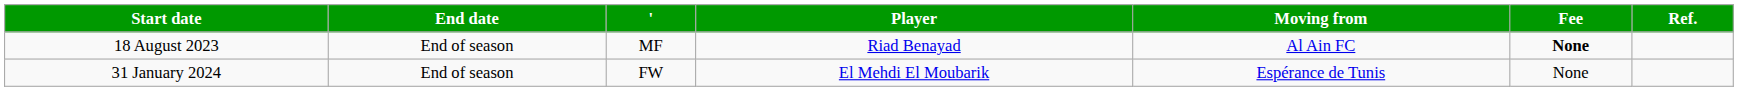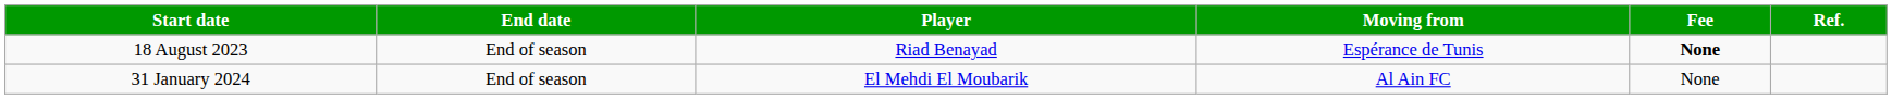 <table class="wikitable" style="width:80%; text-align:center; font-size:95%; text-align:centre;">
 <tr>
 <th style="background:#009900; color:white;">Start date</th>
 <th style="background:#009900; color:white;">End date</th>
-<th style="background:#009900; color:white;">'</th>
 <th style="background:#009900; color:white;">Player</th>
 <th style="background:#009900; color:white;">Moving from</th>
 <th style="background:#009900; color:white;">Fee</th>
 <th style="background:#009900; color:white;">Ref.</th>
 </tr>
 <tr>
 <td>18 August 2023</td>
 <td>End of season</td>
-<td>MF</td>
 <td> <a href='#'>Riad Benayad</a></td>
-<td> <a href='#'>Al Ain FC</a></td>
+<td> <a href='#'>Espérance de Tunis</a></td>
 <td><strong>None</strong></td>
 <td></td>
 </tr>
 <tr>
 <td>31 January 2024</td>
 <td>End of season</td>
-<td>FW</td>
 <td> <a href='#'>El Mehdi El Moubarik</a></td>
-<td> <a href='#'>Espérance de Tunis</a></td>
+<td> <a href='#'>Al Ain FC</a></td>
 <td>None</td>
 <td></td>
 </tr>
 </table>
